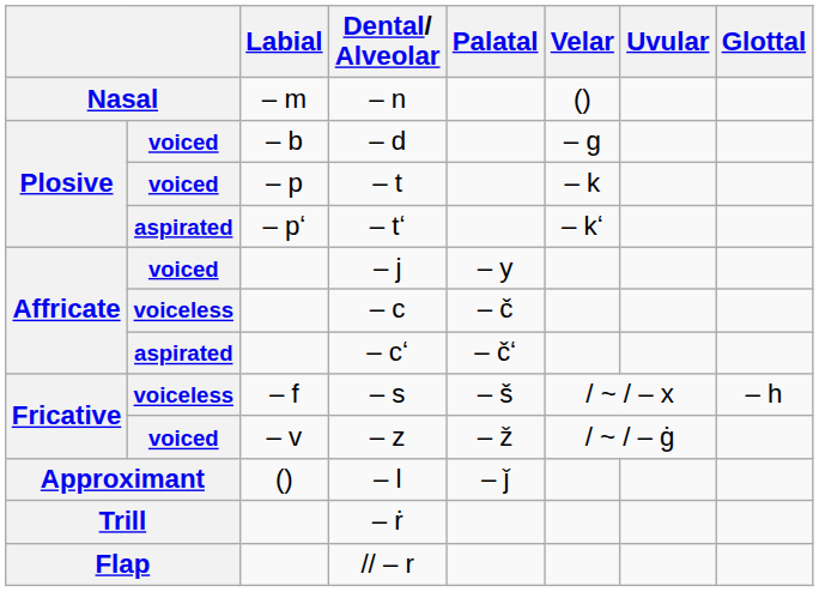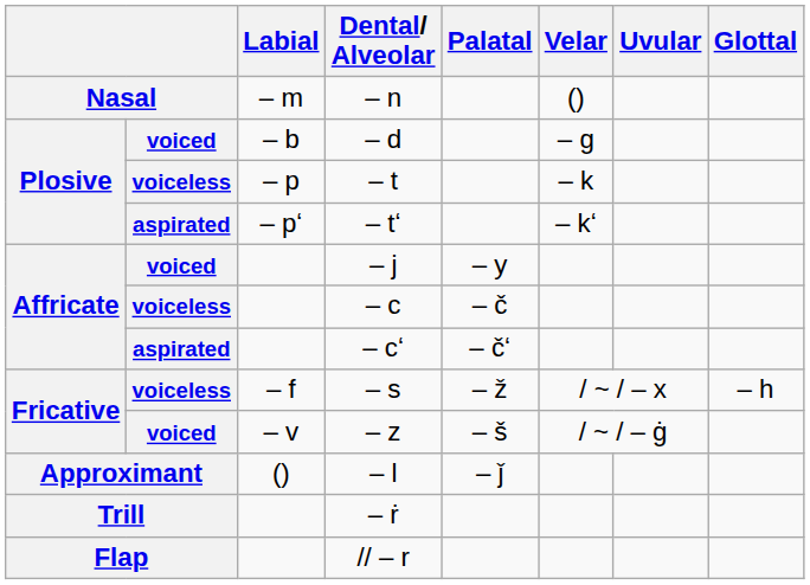 <table class="wikitable" style=text-align:center>
 <tr>
 <th colspan="2"></th>
 <th><a href='#'>Labial</a></th>
 <th><a href='#'>Dental</a>/<br><a href='#'>Alveolar</a></th>
 <th><a href='#'>Palatal</a></th>
 <th><a href='#'>Velar</a></th>
 <th><a href='#'>Uvular</a></th>
 <th><a href='#'>Glottal</a></th>
 </tr>
 <tr>
 <th colspan="2"><a href='#'>Nasal</a></th>
 <td>  – m</td>
 <td>  – n</td>
 <td></td>
 <td>()</td>
 <td></td>
 <td></td>
 </tr>
 <tr>
 <th rowspan="3"><a href='#'>Plosive</a></th>
 <th><small><a href='#'>voiced</a></small></th>
 <td>  – b</td>
 <td>  – d</td>
 <td></td>
 <td>  – g</td>
 <td></td>
 <td></td>
 </tr>
 <tr>
-<th><small><a href='#'>voiced</a></small></th>
+<th><small><a href='#'>voiceless</a></small></th>
 <td>  – p</td>
 <td>  – t</td>
 <td></td>
 <td>  – k</td>
 <td></td>
 <td></td>
 </tr>
 <tr>
 <th><small><a href='#'>aspirated</a></small></th>
 <td>  – pʻ</td>
 <td>  – tʻ</td>
 <td></td>
 <td>  – kʻ</td>
 <td></td>
 <td></td>
 </tr>
 <tr>
 <th rowspan="3"><a href='#'>Affricate</a></th>
 <th><small><a href='#'>voiced</a></small></th>
 <td></td>
 <td>  – j</td>
 <td>  – y</td>
 <td></td>
 <td></td>
 <td></td>
 </tr>
 <tr>
 <th><small><a href='#'>voiceless</a></small></th>
 <td></td>
 <td>  – c</td>
 <td>  – č</td>
 <td></td>
 <td></td>
 <td></td>
 </tr>
 <tr>
 <th><small><a href='#'>aspirated</a></small></th>
 <td></td>
 <td>  – cʻ</td>
 <td>  – čʻ</td>
 <td></td>
 <td></td>
 <td></td>
 </tr>
 <tr>
 <th rowspan="2"><a href='#'>Fricative</a></th>
 <th><small><a href='#'>voiceless</a></small></th>
 <td>  – f</td>
 <td>  – s</td>
-<td>  – š</td>
+<td>  – ž</td>
 <td colspan=2>/ ~ /  – x</td>
 <td>  – h</td>
 </tr>
 <tr>
 <th><small><a href='#'>voiced</a></small></th>
 <td>  – v</td>
 <td>  – z</td>
-<td>  – ž</td>
+<td>  – š</td>
 <td colspan=2>/ ~ /  – ġ</td>
 <td></td>
 </tr>
 <tr>
 <th colspan="2"><a href='#'>Approximant</a></th>
 <td>()</td>
 <td>  – l</td>
 <td>  – ǰ</td>
 <td></td>
 <td></td>
 <td></td>
 </tr>
 <tr>
 <th colspan="2"><a href='#'>Trill</a></th>
 <td></td>
 <td>  – ṙ</td>
 <td></td>
 <td></td>
 <td></td>
 <td></td>
 </tr>
 <tr>
 <th colspan="2"><a href='#'>Flap</a></th>
 <td></td>
 <td>//  – r</td>
 <td></td>
 <td></td>
 <td></td>
 <td></td>
 </tr>
 </table>
